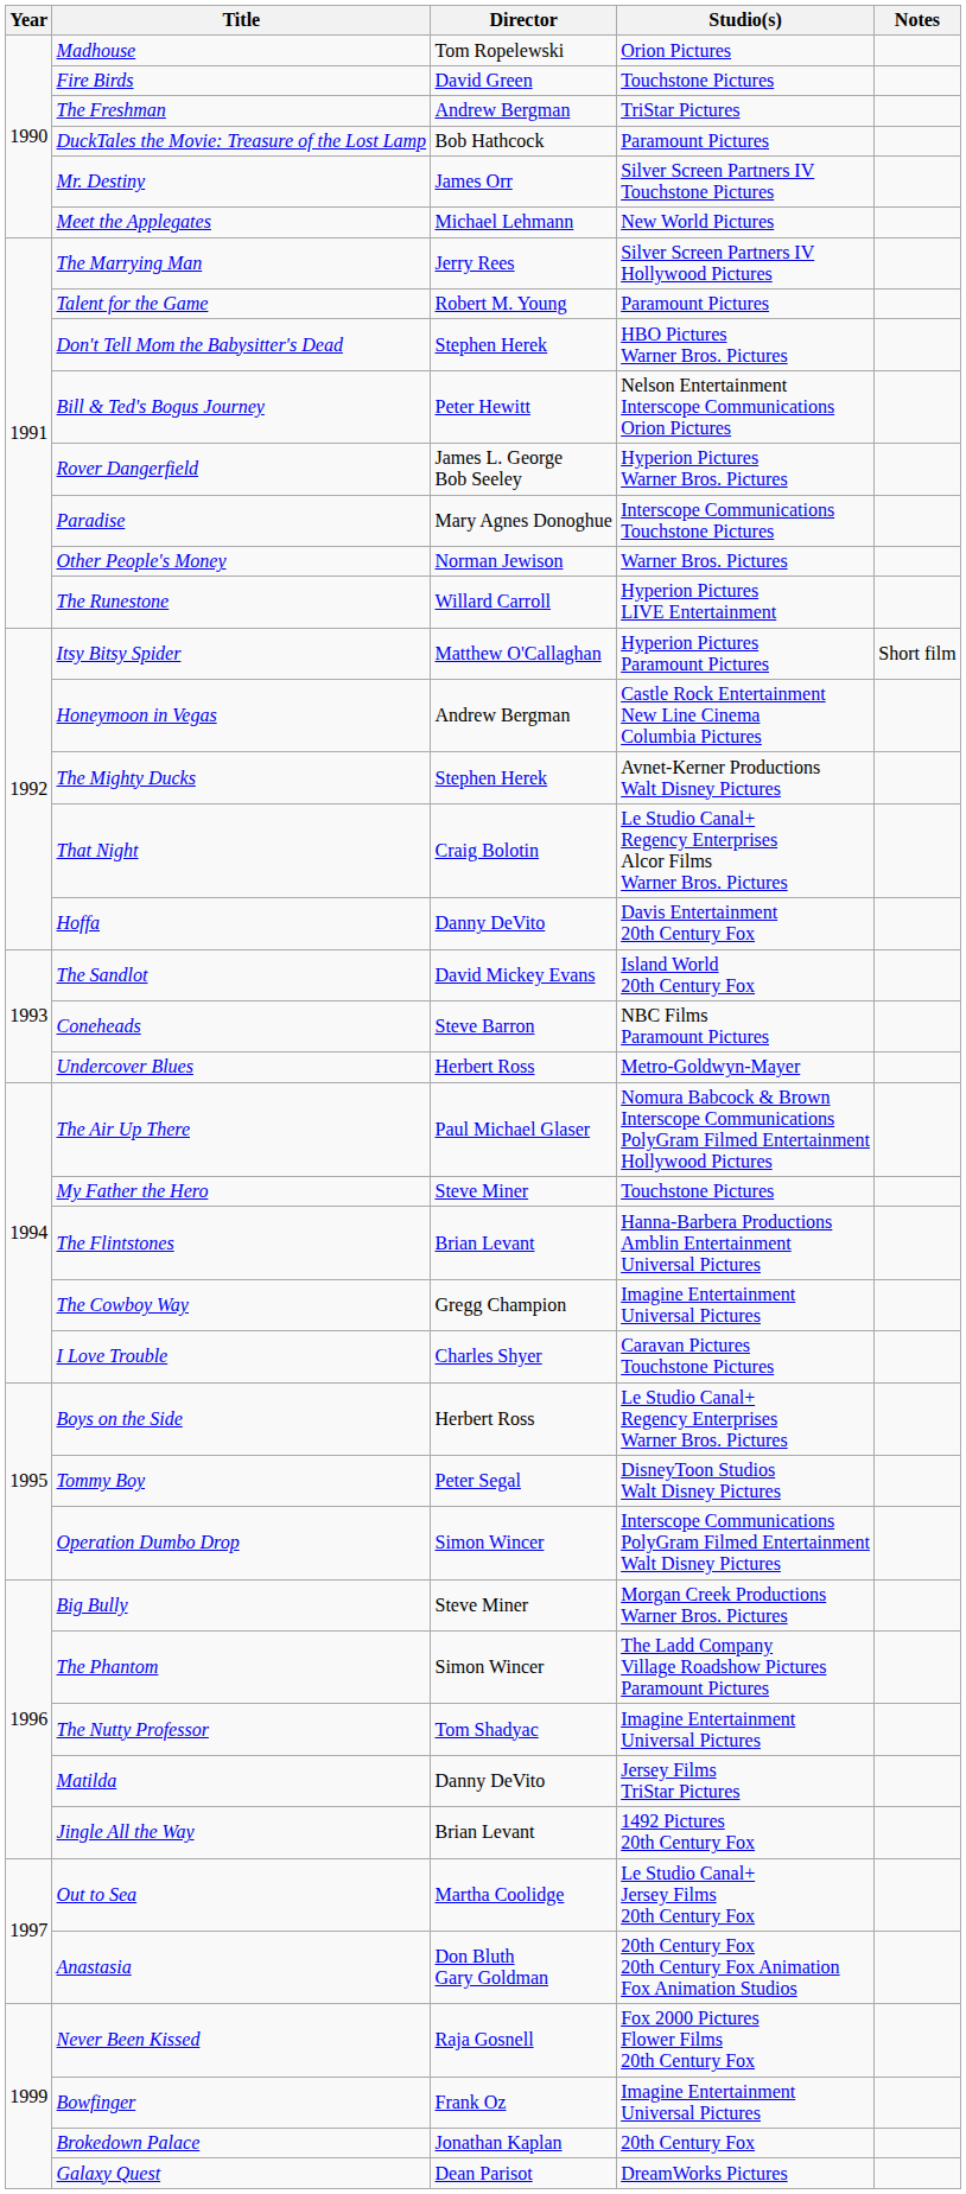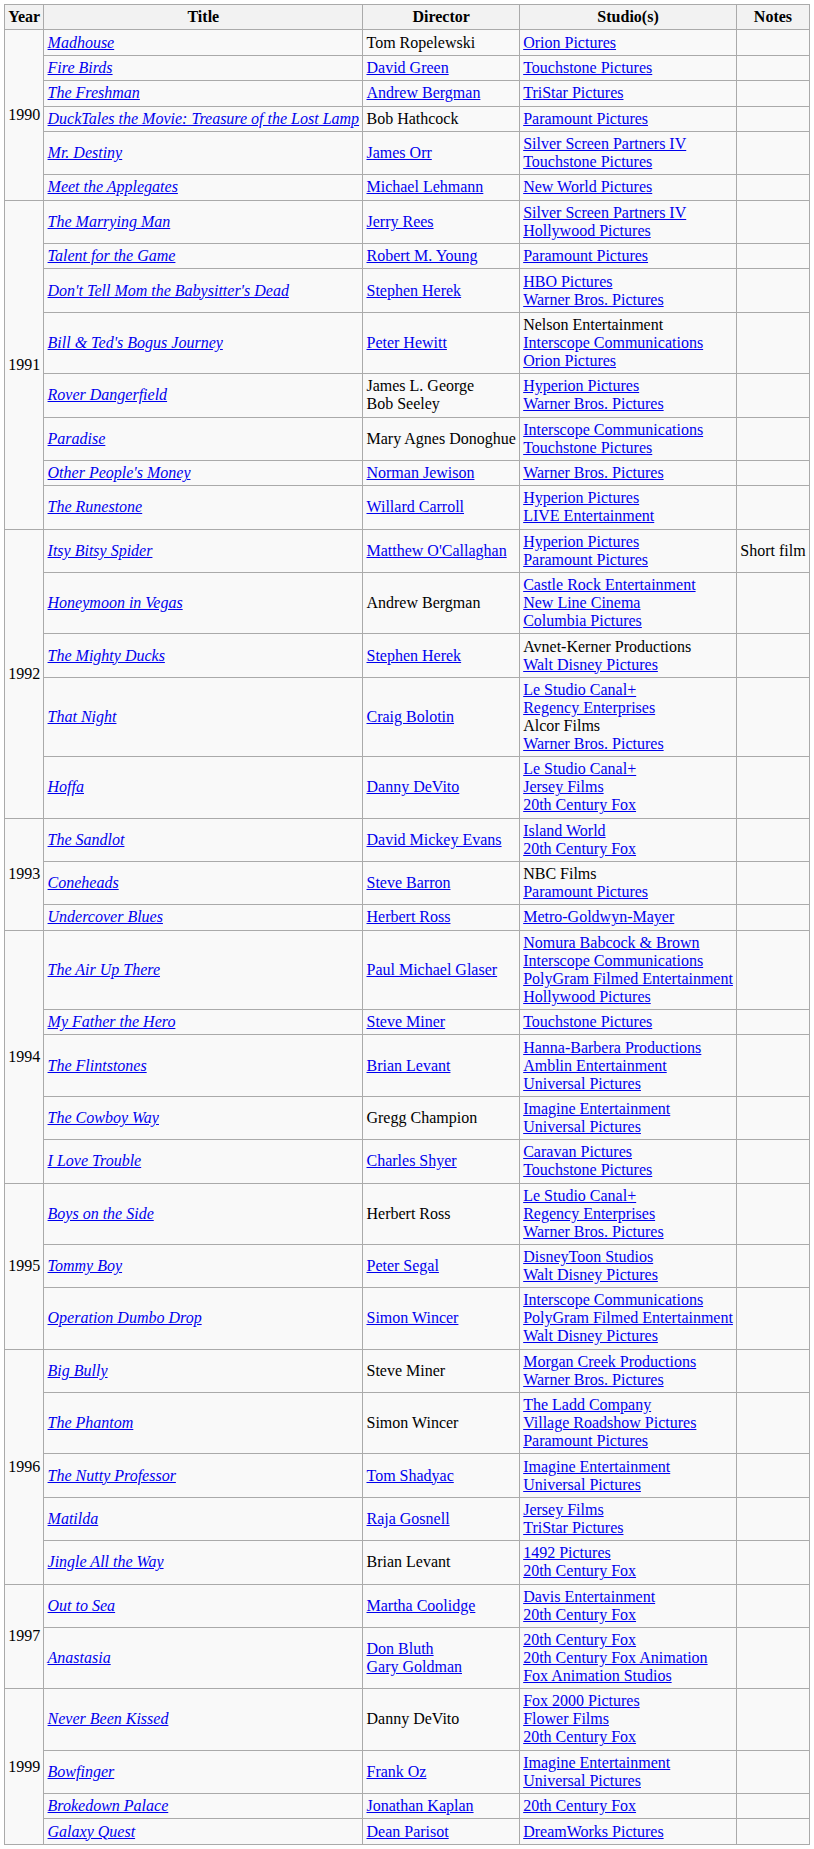 <table class="wikitable sortable">
 <tr>
 <th>Year</th>
 <th>Title</th>
 <th>Director</th>
 <th>Studio(s)</th>
 <th>Notes</th>
 </tr>
 <tr>
 <td rowspan=6>1990</td>
 <td><em><a href='#'>Madhouse</a></em></td>
 <td>Tom Ropelewski</td>
 <td><a href='#'>Orion Pictures</a></td>
 <td></td>
 </tr>
 <tr>
 <td><em><a href='#'>Fire Birds</a></em></td>
 <td><a href='#'>David Green</a></td>
 <td><a href='#'>Touchstone Pictures</a></td>
 <td></td>
 </tr>
 <tr>
 <td><em><a href='#'>The Freshman</a></em></td>
 <td><a href='#'>Andrew Bergman</a></td>
 <td><a href='#'>TriStar Pictures</a></td>
 <td></td>
 </tr>
 <tr>
 <td><em><a href='#'>DuckTales the Movie: Treasure of the Lost Lamp</a></em></td>
 <td>Bob Hathcock</td>
 <td><a href='#'>Paramount Pictures</a></td>
 <td></td>
 </tr>
 <tr>
 <td><em><a href='#'>Mr. Destiny</a></em></td>
 <td><a href='#'>James Orr</a></td>
 <td><a href='#'>Silver Screen Partners IV</a><br><a href='#'>Touchstone Pictures</a></td>
 <td></td>
 </tr>
 <tr>
 <td><em><a href='#'>Meet the Applegates</a></em></td>
 <td><a href='#'>Michael Lehmann</a></td>
 <td><a href='#'>New World Pictures</a></td>
 <td></td>
 </tr>
 <tr>
 <td rowspan=8>1991</td>
 <td><em><a href='#'>The Marrying Man</a></em></td>
 <td><a href='#'>Jerry Rees</a></td>
 <td><a href='#'>Silver Screen Partners IV</a><br><a href='#'>Hollywood Pictures</a></td>
 <td></td>
 </tr>
 <tr>
 <td><em><a href='#'>Talent for the Game</a></em></td>
 <td><a href='#'>Robert M. Young</a></td>
 <td><a href='#'>Paramount Pictures</a></td>
 <td></td>
 </tr>
 <tr>
 <td><em><a href='#'>Don't Tell Mom the Babysitter's Dead</a></em></td>
 <td><a href='#'>Stephen Herek</a></td>
 <td><a href='#'>HBO Pictures</a><br><a href='#'>Warner Bros. Pictures</a></td>
 <td></td>
 </tr>
 <tr>
 <td><em><a href='#'>Bill & Ted's Bogus Journey</a></em></td>
 <td><a href='#'>Peter Hewitt</a></td>
 <td>Nelson Entertainment<br><a href='#'>Interscope Communications</a><br><a href='#'>Orion Pictures</a></td>
 <td></td>
 </tr>
 <tr>
 <td><em><a href='#'>Rover Dangerfield</a></em></td>
 <td>James L. George<br>Bob Seeley</td>
 <td><a href='#'>Hyperion Pictures</a><br><a href='#'>Warner Bros. Pictures</a></td>
 <td></td>
 </tr>
 <tr>
 <td><em><a href='#'>Paradise</a></em></td>
 <td>Mary Agnes Donoghue</td>
 <td><a href='#'>Interscope Communications</a><br><a href='#'>Touchstone Pictures</a></td>
 <td></td>
 </tr>
 <tr>
 <td><em><a href='#'>Other People's Money</a></em></td>
 <td><a href='#'>Norman Jewison</a></td>
 <td><a href='#'>Warner Bros. Pictures</a></td>
 <td></td>
 </tr>
 <tr>
 <td><em><a href='#'>The Runestone</a></em></td>
 <td><a href='#'>Willard Carroll</a></td>
 <td><a href='#'>Hyperion Pictures</a><br><a href='#'>LIVE Entertainment</a></td>
 <td></td>
 </tr>
 <tr>
 <td rowspan=5>1992</td>
 <td><em><a href='#'>Itsy Bitsy Spider</a></em></td>
 <td><a href='#'>Matthew O'Callaghan</a></td>
 <td><a href='#'>Hyperion Pictures</a><br><a href='#'>Paramount Pictures</a></td>
 <td>Short film</td>
 </tr>
 <tr>
 <td><em><a href='#'>Honeymoon in Vegas</a></em></td>
 <td>Andrew Bergman</td>
 <td><a href='#'>Castle Rock Entertainment</a><br><a href='#'>New Line Cinema</a><br><a href='#'>Columbia Pictures</a></td>
 <td></td>
 </tr>
 <tr>
 <td><em><a href='#'>The Mighty Ducks</a></em></td>
 <td><a href='#'>Stephen Herek</a></td>
 <td>Avnet-Kerner Productions<br><a href='#'>Walt Disney Pictures</a></td>
 <td></td>
 </tr>
 <tr>
 <td><em><a href='#'>That Night</a></em></td>
 <td><a href='#'>Craig Bolotin</a></td>
 <td><a href='#'>Le Studio Canal+</a><br><a href='#'>Regency Enterprises</a><br>Alcor Films<br><a href='#'>Warner Bros. Pictures</a></td>
 <td></td>
 </tr>
 <tr>
 <td><em><a href='#'>Hoffa</a></em></td>
 <td><a href='#'>Danny DeVito</a></td>
-<td><a href='#'>Davis Entertainment</a><br><a href='#'>20th Century Fox</a></td>
+<td><a href='#'>Le Studio Canal+</a><br><a href='#'>Jersey Films</a><br><a href='#'>20th Century Fox</a></td>
 <td></td>
 </tr>
 <tr>
 <td rowspan=3>1993</td>
 <td><em><a href='#'>The Sandlot</a></em></td>
 <td><a href='#'>David Mickey Evans</a></td>
 <td><a href='#'>Island World</a><br><a href='#'>20th Century Fox</a></td>
 <td></td>
 </tr>
 <tr>
 <td><em><a href='#'>Coneheads</a></em></td>
 <td><a href='#'>Steve Barron</a></td>
 <td>NBC Films<br><a href='#'>Paramount Pictures</a></td>
 <td></td>
 </tr>
 <tr>
 <td><em><a href='#'>Undercover Blues</a></em></td>
 <td><a href='#'>Herbert Ross</a></td>
 <td><a href='#'>Metro-Goldwyn-Mayer</a></td>
 <td></td>
 </tr>
 <tr>
 <td rowspan=5>1994</td>
 <td><em><a href='#'>The Air Up There</a></em></td>
 <td><a href='#'>Paul Michael Glaser</a></td>
 <td><a href='#'>Nomura Babcock & Brown</a><br><a href='#'>Interscope Communications</a><br><a href='#'>PolyGram Filmed Entertainment</a><br><a href='#'>Hollywood Pictures</a></td>
 <td></td>
 </tr>
 <tr>
 <td><em><a href='#'>My Father the Hero</a></em></td>
 <td><a href='#'>Steve Miner</a></td>
 <td><a href='#'>Touchstone Pictures</a></td>
 <td></td>
 </tr>
 <tr>
 <td><em><a href='#'>The Flintstones</a></em></td>
 <td><a href='#'>Brian Levant</a></td>
 <td><a href='#'>Hanna-Barbera Productions</a><br><a href='#'>Amblin Entertainment</a><br><a href='#'>Universal Pictures</a></td>
 <td></td>
 </tr>
 <tr>
 <td><em><a href='#'>The Cowboy Way</a></em></td>
 <td>Gregg Champion</td>
 <td><a href='#'>Imagine Entertainment</a><br><a href='#'>Universal Pictures</a></td>
 <td></td>
 </tr>
 <tr>
 <td><em><a href='#'>I Love Trouble</a></em></td>
 <td><a href='#'>Charles Shyer</a></td>
 <td><a href='#'>Caravan Pictures</a><br><a href='#'>Touchstone Pictures</a></td>
 <td></td>
 </tr>
 <tr>
 <td rowspan=3>1995</td>
 <td><em><a href='#'>Boys on the Side</a></em></td>
 <td>Herbert Ross</td>
 <td><a href='#'>Le Studio Canal+</a><br><a href='#'>Regency Enterprises</a><br><a href='#'>Warner Bros. Pictures</a></td>
 <td></td>
 </tr>
 <tr>
 <td><em><a href='#'>Tommy Boy</a></em></td>
 <td><a href='#'>Peter Segal</a></td>
 <td><a href='#'>DisneyToon Studios</a><br><a href='#'>Walt Disney Pictures</a></td>
 <td></td>
 </tr>
 <tr>
 <td><em><a href='#'>Operation Dumbo Drop</a></em></td>
 <td><a href='#'>Simon Wincer</a></td>
 <td><a href='#'>Interscope Communications</a><br><a href='#'>PolyGram Filmed Entertainment</a><br><a href='#'>Walt Disney Pictures</a></td>
 <td></td>
 </tr>
 <tr>
 <td rowspan=5>1996</td>
 <td><em><a href='#'>Big Bully</a></em></td>
 <td>Steve Miner</td>
 <td><a href='#'>Morgan Creek Productions</a><br><a href='#'>Warner Bros. Pictures</a></td>
 <td></td>
 </tr>
 <tr>
 <td><em><a href='#'>The Phantom</a></em></td>
 <td>Simon Wincer</td>
 <td><a href='#'>The Ladd Company</a><br><a href='#'>Village Roadshow Pictures</a><br><a href='#'>Paramount Pictures</a></td>
 <td></td>
 </tr>
 <tr>
 <td><em><a href='#'>The Nutty Professor</a></em></td>
 <td><a href='#'>Tom Shadyac</a></td>
 <td><a href='#'>Imagine Entertainment</a><br><a href='#'>Universal Pictures</a></td>
 <td></td>
 </tr>
 <tr>
 <td><em><a href='#'>Matilda</a></em></td>
-<td>Danny DeVito</td>
+<td><a href='#'>Raja Gosnell</a></td>
 <td><a href='#'>Jersey Films</a><br><a href='#'>TriStar Pictures</a></td>
 <td></td>
 </tr>
 <tr>
 <td><em><a href='#'>Jingle All the Way</a></em></td>
 <td>Brian Levant</td>
 <td><a href='#'>1492 Pictures</a><br><a href='#'>20th Century Fox</a></td>
 <td></td>
 </tr>
 <tr>
 <td rowspan=2>1997</td>
 <td><em><a href='#'>Out to Sea</a></em></td>
 <td><a href='#'>Martha Coolidge</a></td>
-<td><a href='#'>Le Studio Canal+</a><br><a href='#'>Jersey Films</a><br><a href='#'>20th Century Fox</a></td>
+<td><a href='#'>Davis Entertainment</a><br><a href='#'>20th Century Fox</a></td>
 <td></td>
 </tr>
 <tr>
 <td><em><a href='#'>Anastasia</a></em></td>
 <td><a href='#'>Don Bluth</a><br><a href='#'>Gary Goldman</a></td>
 <td><a href='#'>20th Century Fox</a><br><a href='#'>20th Century Fox Animation</a><br><a href='#'>Fox Animation Studios</a></td>
 <td></td>
 </tr>
 <tr>
 <td rowspan=4>1999</td>
 <td><em><a href='#'>Never Been Kissed</a></em></td>
-<td><a href='#'>Raja Gosnell</a></td>
+<td>Danny DeVito</td>
 <td><a href='#'>Fox 2000 Pictures</a><br><a href='#'>Flower Films</a><br><a href='#'>20th Century Fox</a></td>
 <td></td>
 </tr>
 <tr>
 <td><em><a href='#'>Bowfinger</a></em></td>
 <td><a href='#'>Frank Oz</a></td>
 <td><a href='#'>Imagine Entertainment</a><br><a href='#'>Universal Pictures</a></td>
 <td></td>
 </tr>
 <tr>
 <td><em><a href='#'>Brokedown Palace</a></em></td>
 <td><a href='#'>Jonathan Kaplan</a></td>
 <td><a href='#'>20th Century Fox</a></td>
 <td></td>
 </tr>
 <tr>
 <td><em><a href='#'>Galaxy Quest</a></em></td>
 <td><a href='#'>Dean Parisot</a></td>
 <td><a href='#'>DreamWorks Pictures</a></td>
 <td></td>
 </tr>
 </table>
